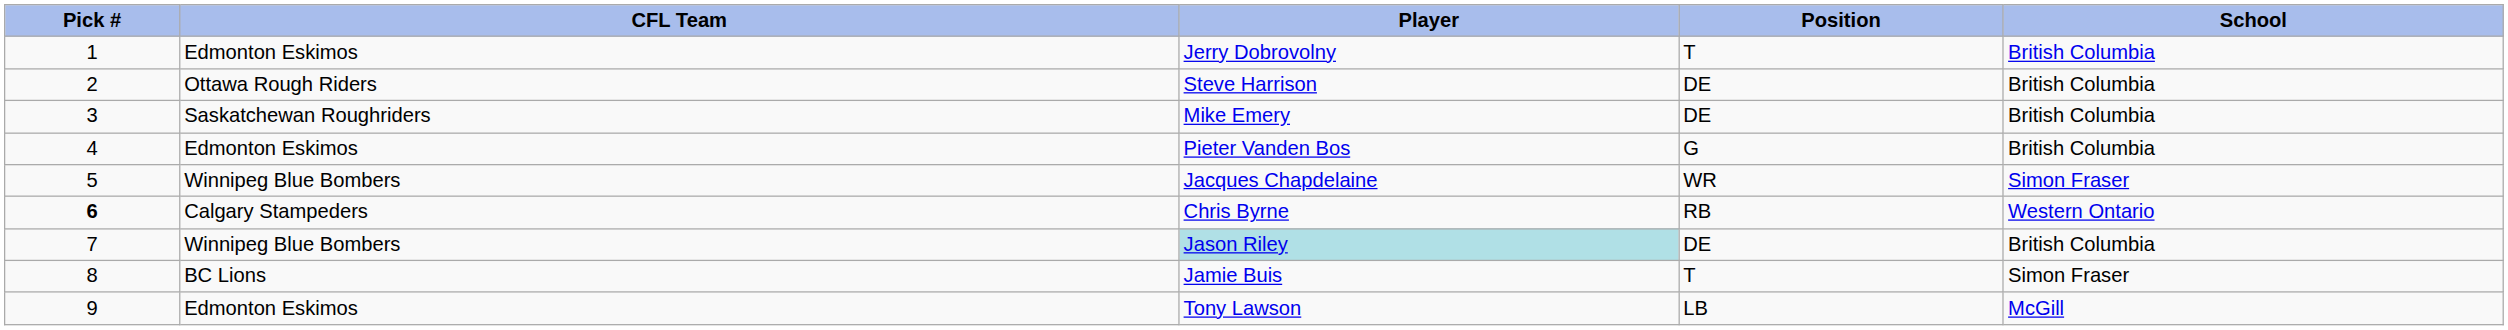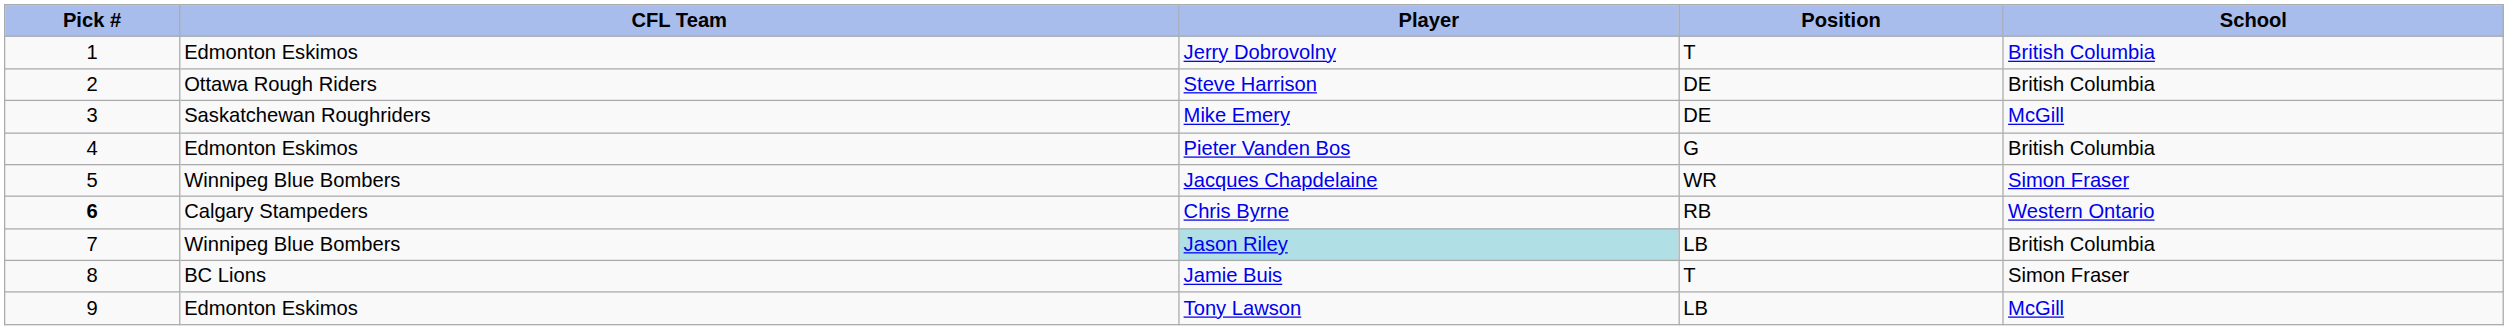 <table class="wikitable" style="width: 100%">
 <tr>
 <th style="background:#a8bdec; width:7%;">Pick #</th>
 <th style="width:40%; background:#a8bdec;">CFL Team</th>
 <th style="width:20%; background:#a8bdec;">Player</th>
 <th style="width:13%; background:#a8bdec;">Position</th>
 <th style="width:20%; background:#a8bdec;">School</th>
 </tr>
 <tr>
 <td align=center>1</td>
 <td>Edmonton Eskimos</td>
 <td><a href='#'>Jerry Dobrovolny</a></td>
 <td>T</td>
 <td><a href='#'>British Columbia</a></td>
 </tr>
 <tr>
 <td align=center>2</td>
 <td>Ottawa Rough Riders</td>
 <td><a href='#'>Steve Harrison</a></td>
 <td>DE</td>
 <td>British Columbia</td>
 </tr>
 <tr>
 <td align=center>3</td>
 <td>Saskatchewan Roughriders</td>
 <td><a href='#'>Mike Emery</a></td>
 <td>DE</td>
-<td>British Columbia</td>
+<td><a href='#'>McGill</a></td>
 </tr>
 <tr>
 <td align=center>4</td>
 <td>Edmonton Eskimos</td>
 <td><a href='#'>Pieter Vanden Bos</a></td>
 <td>G</td>
 <td>British Columbia</td>
 </tr>
 <tr>
 <td align=center>5</td>
 <td>Winnipeg Blue Bombers</td>
 <td><a href='#'>Jacques Chapdelaine</a></td>
 <td>WR</td>
 <td><a href='#'>Simon Fraser</a></td>
 </tr>
 <tr>
 <td align=center><strong>6</strong></td>
 <td>Calgary Stampeders</td>
 <td><a href='#'>Chris Byrne</a></td>
 <td>RB</td>
 <td><a href='#'>Western Ontario</a></td>
 </tr>
 <tr>
 <td align=center>7</td>
 <td>Winnipeg Blue Bombers</td>
 <td bgcolor="#B0E0E6"><a href='#'>Jason Riley</a></td>
-<td>DE</td>
+<td>LB</td>
 <td>British Columbia</td>
 </tr>
 <tr>
 <td align=center>8</td>
 <td>BC Lions</td>
 <td><a href='#'>Jamie Buis</a></td>
 <td>T</td>
 <td>Simon Fraser</td>
 </tr>
 <tr>
 <td align=center>9</td>
 <td>Edmonton Eskimos</td>
 <td><a href='#'>Tony Lawson</a></td>
 <td>LB</td>
 <td><a href='#'>McGill</a></td>
 </tr>
 </table>
